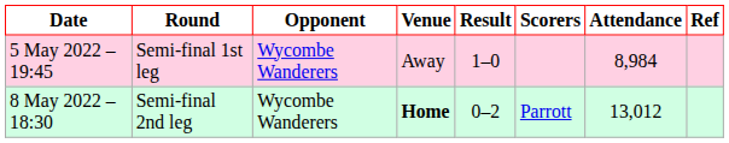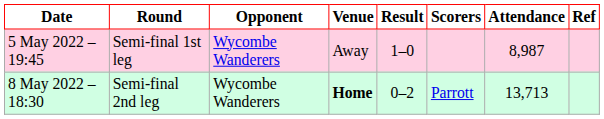 <table class="wikitable">
 <tr>
 <th style="background:#FFFFFF; color:black; border:1px solid red;">Date</th>
 <th style="background:#FFFFFF; color:black; border:1px solid red;">Round</th>
 <th style="background:#FFFFFF; color:black; border:1px solid red;">Opponent</th>
 <th style="background:#FFFFFF; color:black; border:1px solid red;">Venue</th>
 <th style="background:#FFFFFF; color:black; border:1px solid red;">Result</th>
 <th style="background:#FFFFFF; color:black; border:1px solid red;">Scorers</th>
 <th style="background:#FFFFFF; color:black; border:1px solid red;">Attendance</th>
 <th style="background:#FFFFFF; color:black; border:1px solid red;">Ref</th>
 </tr>
 <tr bgcolor = #ffd0e3>
 <td>5 May 2022 – 19:45</td>
 <td align="left">Semi-final 1st leg</td>
 <td><a href='#'>Wycombe Wanderers</a></td>
 <td>Away</td>
 <td align="center">1–0</td>
 <td> </td>
-<td align="center">8,984</td>
+<td align="center">8,987</td>
 <td align="center"></td>
 </tr>
 <tr bgcolor = #d0ffe3>
 <td>8 May 2022 – 18:30</td>
 <td align="left">Semi-final 2nd leg</td>
 <td>Wycombe Wanderers</td>
 <td><strong>Home</strong></td>
 <td align="center">0–2</td>
 <td><a href='#'>Parrott</a></td>
-<td align="center">13,012</td>
+<td align="center">13,713</td>
 <td align="center"></td>
 </tr>
 </table>
